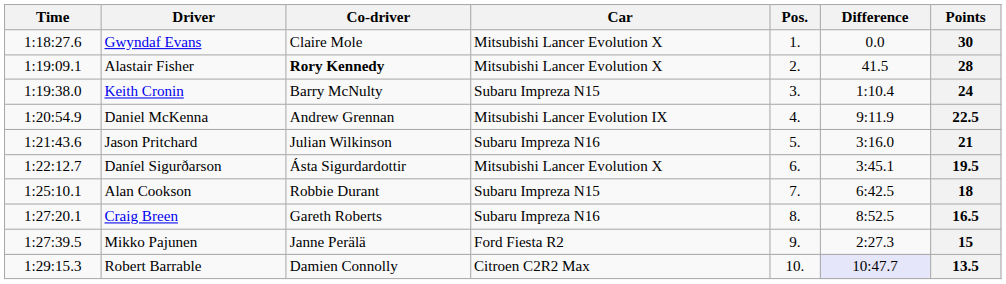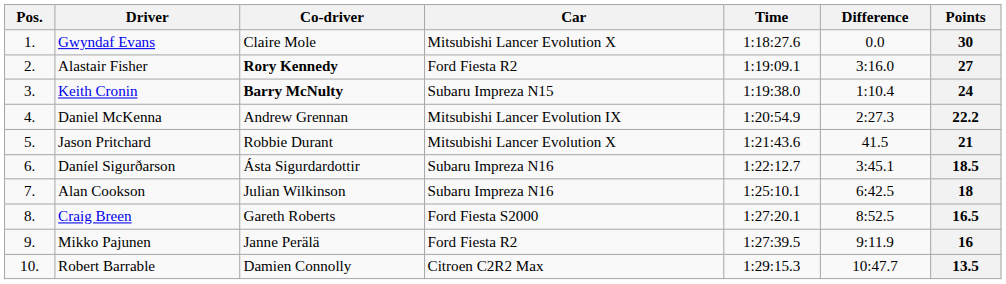 <table class="wikitable" width="100%" style="text-align: center; font-size: 90%; max-width: 950px;">
 <tr>
-<th>Time</th>
+<th>Pos.</th>
 <th>Driver</th>
 <th>Co-driver</th>
 <th>Car</th>
-<th>Pos.</th>
+<th>Time</th>
 <th>Difference</th>
 <th>Points</th>
 </tr>
 <tr>
-<td>1:18:27.6</td>
+<td>1.</td>
 <td align="left"> <a href='#'>Gwyndaf Evans</a></td>
 <td align="left"> Claire Mole</td>
 <td align="left">Mitsubishi Lancer Evolution X</td>
-<td>1.</td>
+<td>1:18:27.6</td>
 <td>0.0</td>
 <th>30</th>
 </tr>
 <tr>
-<td>1:19:09.1</td>
+<td>2.</td>
 <td align="left"> Alastair Fisher</td>
 <td align="left"><strong> Rory Kennedy</strong></td>
-<td align="left">Mitsubishi Lancer Evolution X</td>
-<td>2.</td>
-<td>41.5</td>
-<th>28</th>
+<td align="left">Ford Fiesta R2</td>
+<td>1:19:09.1</td>
+<td>3:16.0</td>
+<th>27</th>
 </tr>
 <tr>
+<td>3.</td>
+<td align="left"> <a href='#'>Keith Cronin</a></td>
+<td align="left"><strong> Barry McNulty</strong></td>
+<td align="left">Subaru Impreza N15</td>
 <td>1:19:38.0</td>
-<td align="left"> <a href='#'>Keith Cronin</a></td>
-<td align="left"> Barry McNulty</td>
-<td align="left">Subaru Impreza N15</td>
-<td>3.</td>
 <td>1:10.4</td>
 <th>24</th>
 </tr>
 <tr>
-<td>1:20:54.9</td>
+<td>4.</td>
 <td align="left"> Daniel McKenna</td>
 <td align="left"> Andrew Grennan</td>
 <td align="left">Mitsubishi Lancer Evolution IX</td>
-<td>4.</td>
-<td>9:11.9</td>
-<th>22.5</th>
+<td>1:20:54.9</td>
+<td>2:27.3</td>
+<th>22.2</th>
 </tr>
 <tr>
+<td>5.</td>
+<td align="left"> Jason Pritchard</td>
+<td align="left"> Robbie Durant</td>
+<td align="left">Mitsubishi Lancer Evolution X</td>
 <td>1:21:43.6</td>
-<td align="left"> Jason Pritchard</td>
-<td align="left"> Julian Wilkinson</td>
-<td align="left">Subaru Impreza N16</td>
-<td>5.</td>
-<td>3:16.0</td>
+<td>41.5</td>
 <th>21</th>
 </tr>
 <tr>
-<td>1:22:12.7</td>
+<td>6.</td>
 <td align="left"> Daníel Sigurðarson</td>
 <td align="left"> Ásta Sigurdardottir</td>
-<td align="left">Mitsubishi Lancer Evolution X</td>
-<td>6.</td>
+<td align="left">Subaru Impreza N16</td>
+<td>1:22:12.7</td>
 <td>3:45.1</td>
-<th>19.5</th>
+<th>18.5</th>
 </tr>
 <tr>
+<td>7.</td>
+<td align="left"> Alan Cookson</td>
+<td align="left"> Julian Wilkinson</td>
+<td align="left">Subaru Impreza N16</td>
 <td>1:25:10.1</td>
-<td align="left"> Alan Cookson</td>
-<td align="left"> Robbie Durant</td>
-<td align="left">Subaru Impreza N15</td>
-<td>7.</td>
 <td>6:42.5</td>
 <th>18</th>
 </tr>
 <tr>
-<td>1:27:20.1</td>
+<td>8.</td>
 <td align="left"> <a href='#'>Craig Breen</a></td>
 <td align="left"> Gareth Roberts</td>
-<td align="left">Subaru Impreza N16</td>
-<td>8.</td>
+<td align="left">Ford Fiesta S2000</td>
+<td>1:27:20.1</td>
 <td>8:52.5</td>
 <th>16.5</th>
 </tr>
 <tr>
-<td>1:27:39.5</td>
+<td>9.</td>
 <td align="left"> Mikko Pajunen</td>
 <td align="left"> Janne Perälä</td>
 <td align="left">Ford Fiesta R2</td>
-<td>9.</td>
-<td>2:27.3</td>
-<th>15</th>
+<td>1:27:39.5</td>
+<td>9:11.9</td>
+<th>16</th>
 </tr>
 <tr>
-<td>1:29:15.3</td>
+<td>10.</td>
 <td align="left"> Robert Barrable</td>
 <td align="left"> Damien Connolly</td>
 <td align="left">Citroen C2R2 Max</td>
-<td>10.</td>
-<td style="background: lavender;">10:47.7</td>
+<td>1:29:15.3</td>
+<td>10:47.7</td>
 <th>13.5</th>
 </tr>
 </table>
